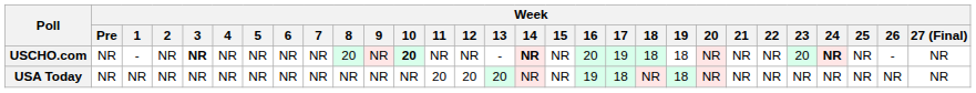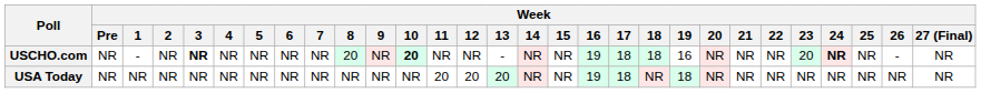 <table class="wikitable" style="white-space:nowrap;">
 <tr>
 <th scope="col" width="100" rowspan="2">Poll</th>
 <th colspan="28">Week</th>
 </tr>
 <tr>
 <th scope="col" width="30">Pre</th>
 <th scope="col" width="30">1</th>
 <th scope="col" width="30">2</th>
 <th scope="col" width="30">3</th>
 <th scope="col" width="30">4</th>
 <th scope="col" width="30">5</th>
 <th scope="col" width="30">6</th>
 <th scope="col" width="30">7</th>
 <th scope="col" width="30">8</th>
 <th scope="col" width="30">9</th>
 <th scope="col" width="30">10</th>
 <th scope="col" width="30">11</th>
 <th scope="col" width="30">12</th>
 <th scope="col" width="30">13</th>
 <th scope="col" width="30">14</th>
 <th scope="col" width="30">15</th>
 <th scope="col" width="30">16</th>
 <th scope="col" width="30">17</th>
 <th scope="col" width="30">18</th>
 <th scope="col" width="30">19</th>
 <th scope="col" width="30">20</th>
 <th scope="col" width="30">21</th>
 <th scope="col" width="30">22</th>
 <th scope="col" width="30">23</th>
 <th scope="col" width="30">24</th>
 <th scope="col" width="30">25</th>
 <th scope="col" width="30">26</th>
 <th scope="col" width="30">27 (Final)</th>
 </tr>
 <tr style="text-align:center;">
 <th>USCHO.com</th>
 <td bgcolor=FFFFFF>NR</td>
 <td bgcolor=FFFFFF>-</td>
 <td bgcolor=FFFFFF>NR</td>
 <td bgcolor=FFFFFF><strong>NR</strong></td>
 <td bgcolor=FFFFFF>NR</td>
 <td bgcolor=FFFFFF>NR</td>
 <td bgcolor=FFFFFF>NR</td>
 <td bgcolor=FFFFFF>NR</td>
 <td bgcolor=D8FFEB>20</td>
 <td bgcolor=FFE6E6>NR</td>
 <td bgcolor=D8FFEB><strong>20</strong></td>
 <td bgcolor=FFFFFF>NR</td>
 <td bgcolor=FFFFFF>NR</td>
 <td bgcolor=FFFFFF>-</td>
-<td bgcolor=FFE6E6><strong>NR</strong></td>
+<td bgcolor=FFE6E6>NR</td>
 <td bgcolor=FFFFFF>NR</td>
-<td bgcolor=D8FFEB>20</td>
 <td bgcolor=D8FFEB>19</td>
 <td bgcolor=D8FFEB>18</td>
-<td bgcolor=FFFFFF>18</td>
+<td bgcolor=D8FFEB>18</td>
+<td bgcolor=FFFFFF>16</td>
 <td bgcolor=FFE6E6>NR</td>
 <td bgcolor=FFFFFF>NR</td>
 <td bgcolor=FFFFFF>NR</td>
 <td bgcolor=D8FFEB>20</td>
 <td bgcolor=FFE6E6><strong>NR</strong></td>
 <td bgcolor=FFFFFF>NR</td>
 <td bgcolor=FFFFFF>-</td>
 <td bgcolor=FFFFFF>NR</td>
 </tr>
 <tr style="text-align:center;">
 <th>USA Today</th>
 <td bgcolor=FFFFFF>NR</td>
 <td bgcolor=FFFFFF>NR</td>
 <td bgcolor=FFFFFF>NR</td>
 <td bgcolor=FFFFFF>NR</td>
 <td bgcolor=FFFFFF>NR</td>
 <td bgcolor=FFFFFF>NR</td>
 <td bgcolor=FFFFFF>NR</td>
 <td bgcolor=FFFFFF>NR</td>
 <td bgcolor=FFFFFF>NR</td>
 <td bgcolor=FFFFFF>NR</td>
 <td bgcolor=FFFFFF>NR</td>
 <td bgcolor=FFFFFF>20</td>
 <td bgcolor=FFFFFF>20</td>
 <td bgcolor=D8FFEB>20</td>
 <td bgcolor=FFE6E6>NR</td>
 <td bgcolor=FFFFFF>NR</td>
 <td bgcolor=D8FFEB>19</td>
 <td bgcolor=D8FFEB>18</td>
 <td bgcolor=FFE6E6>NR</td>
 <td bgcolor=D8FFEB>18</td>
 <td bgcolor=FFE6E6>NR</td>
 <td bgcolor=FFFFFF>NR</td>
 <td bgcolor=FFFFFF>NR</td>
 <td bgcolor=FFFFFF>NR</td>
 <td bgcolor=FFFFFF>NR</td>
 <td bgcolor=FFFFFF>NR</td>
 <td bgcolor=FFFFFF>NR</td>
 <td bgcolor=FFFFFF>NR</td>
 </tr>
 </table>
